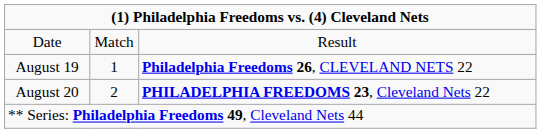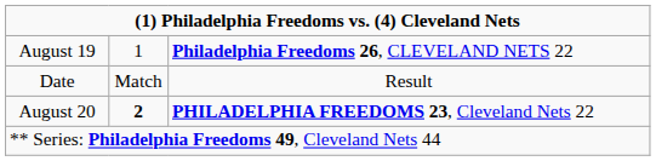 <table class="wikitable" style="font-size:92%; text-align:left; line-height:normal; width=50%">
 <tr>
 <td style="text-align:center;" colspan=3><strong>(1) Philadelphia Freedoms vs. (4) Cleveland Nets</strong></td>
+</tr>
+<tr>
+<td style="text-align:center;">August 19</td>
+<td style="text-align:center;">1</td>
+<td><strong><a href='#'>Philadelphia Freedoms</a> 26</strong>, <a href='#'>CLEVELAND NETS</a> 22</td>
 </tr>
 <tr>
 <td style="text-align:center; width:75px">Date</td>
 <td style="text-align:center; width:40px">Match</td>
 <td style="text-align:center; width:375px">Result</td>
 </tr>
 <tr>
-<td style="text-align:center;">August 19</td>
-<td style="text-align:center;">1</td>
-<td><strong><a href='#'>Philadelphia Freedoms</a> 26</strong>, <a href='#'>CLEVELAND NETS</a> 22</td>
-</tr>
-<tr>
 <td style="text-align:center;">August 20</td>
-<td style="text-align:center;">2</td>
+<td style="text-align:center;"><strong>2</strong></td>
 <td><strong><a href='#'>PHILADELPHIA FREEDOMS</a> 23</strong>, <a href='#'>Cleveland Nets</a> 22</td>
 </tr>
 <tr>
 <td style="text-align:left;" colspan=3>** Series: <strong><a href='#'>Philadelphia Freedoms</a> 49</strong>, <a href='#'>Cleveland Nets</a> 44</td>
 </tr>
 </table>
